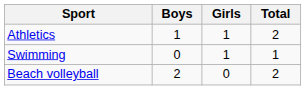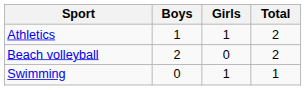 <table class="wikitable sortable" style="text-align:center;">
 <tr>
 <th width=180>Sport</th>
 <th width=55>Boys</th>
 <th width=55>Girls</th>
 <th width=55>Total</th>
 </tr>
 <tr>
 <td align=left><a href='#'>Athletics</a></td>
 <td>1</td>
 <td>1</td>
 <td>2</td>
 </tr>
 <tr>
+<td align=left><a href='#'>Beach volleyball</a></td>
+<td>2</td>
+<td>0</td>
+<td>2</td>
+</tr>
+<tr>
 <td align=left><a href='#'>Swimming</a></td>
 <td>0</td>
 <td>1</td>
 <td>1</td>
 </tr>
-<tr>
-<td align=left><a href='#'>Beach volleyball</a></td>
-<td>2</td>
-<td>0</td>
-<td>2</td>
-</tr>
 </table>
